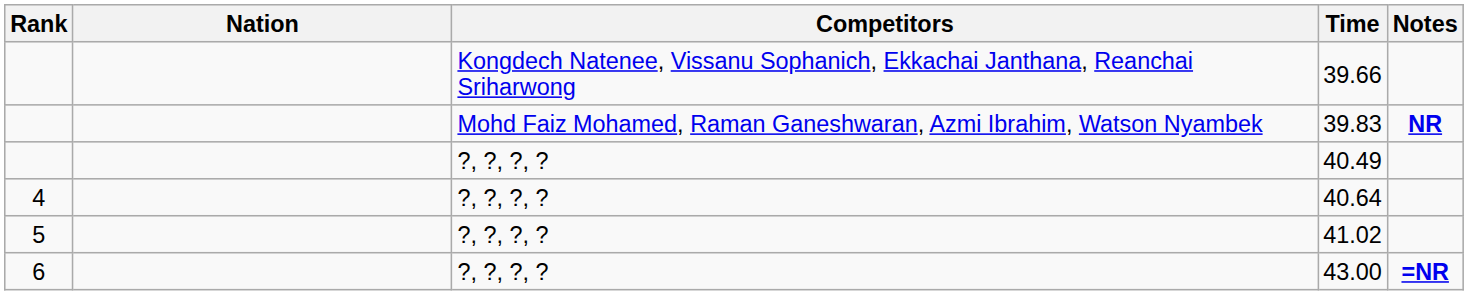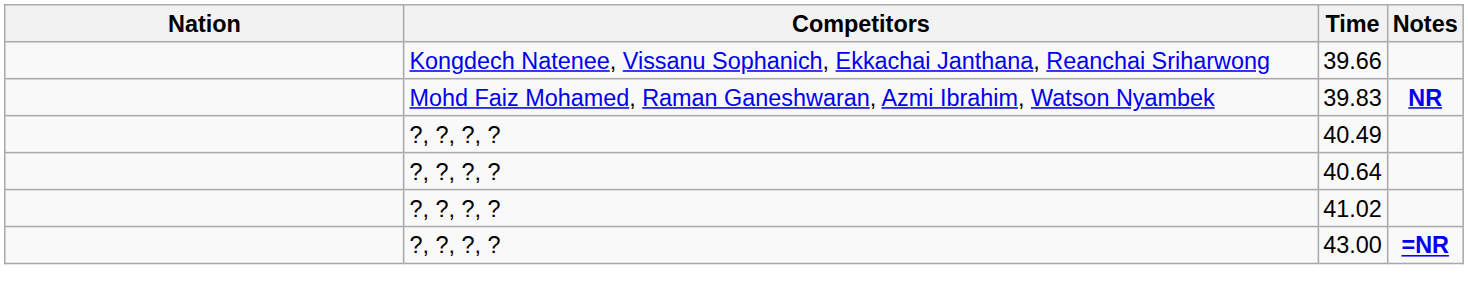 <table class="wikitable sortable"  style="width:75%; text-align:center; font-size:95%;">
 <tr>
-<th width=15>Rank</th>
 <th width=300>Nation</th>
 <th width=700>Competitors</th>
 <th width=15>Time</th>
 <th width=15>Notes</th>
 </tr>
 <tr>
-<td></td>
 <td align=left></td>
 <td align=left><a href='#'>Kongdech Natenee</a>, <a href='#'>Vissanu Sophanich</a>, <a href='#'>Ekkachai Janthana</a>, <a href='#'>Reanchai Sriharwong</a></td>
 <td>39.66</td>
 <td></td>
 </tr>
 <tr>
-<td></td>
 <td align=left></td>
 <td align=left><a href='#'>Mohd Faiz Mohamed</a>, <a href='#'>Raman Ganeshwaran</a>, <a href='#'>Azmi Ibrahim</a>, <a href='#'>Watson Nyambek</a></td>
 <td>39.83</td>
 <td><strong><a href='#'>NR</a></strong></td>
 </tr>
 <tr>
-<td></td>
 <td align=left></td>
 <td align=left>?, ?, ?, ?</td>
 <td>40.49</td>
 <td></td>
 </tr>
 <tr>
-<td>4</td>
 <td align=left></td>
 <td align=left>?, ?, ?, ?</td>
 <td>40.64</td>
 <td></td>
 </tr>
 <tr>
-<td>5</td>
 <td align=left></td>
 <td align=left>?, ?, ?, ?</td>
 <td>41.02</td>
 <td></td>
 </tr>
 <tr>
-<td>6</td>
 <td align=left></td>
 <td align=left>?, ?, ?, ?</td>
 <td>43.00</td>
 <td><strong><a href='#'>=NR</a></strong></td>
 </tr>
 </table>
